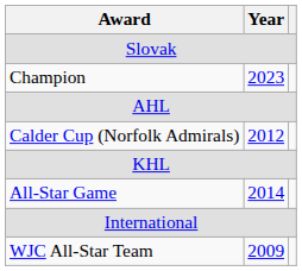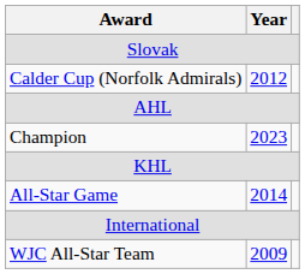 <table class="wikitable">
 <tr>
 <th>Award</th>
 <th>Year</th>
 <th></th>
 </tr>
 <tr ALIGN="center" bgcolor="#e0e0e0">
 <td colspan="3"><a href='#'>Slovak</a></td>
 </tr>
 <tr>
-<td>Champion</td>
-<td><a href='#'>2023</a></td>
+<td><a href='#'>Calder Cup</a> (Norfolk Admirals)</td>
+<td><a href='#'>2012</a></td>
 <td></td>
 </tr>
 <tr ALIGN="center" bgcolor="#e0e0e0">
 <td colspan="3"><a href='#'>AHL</a></td>
 </tr>
 <tr>
-<td><a href='#'>Calder Cup</a> (Norfolk Admirals)</td>
-<td><a href='#'>2012</a></td>
+<td>Champion</td>
+<td><a href='#'>2023</a></td>
 <td></td>
 </tr>
 <tr ALIGN="center" bgcolor="#e0e0e0">
 <td colspan="3"><a href='#'>KHL</a></td>
 </tr>
 <tr>
 <td><a href='#'>All-Star Game</a></td>
 <td><a href='#'>2014</a></td>
 <td></td>
 </tr>
 <tr ALIGN="center" bgcolor="#e0e0e0">
 <td colspan="3"><a href='#'>International</a></td>
 </tr>
 <tr>
 <td><a href='#'>WJC</a> All-Star Team</td>
 <td><a href='#'>2009</a></td>
 <td></td>
 </tr>
 </table>
